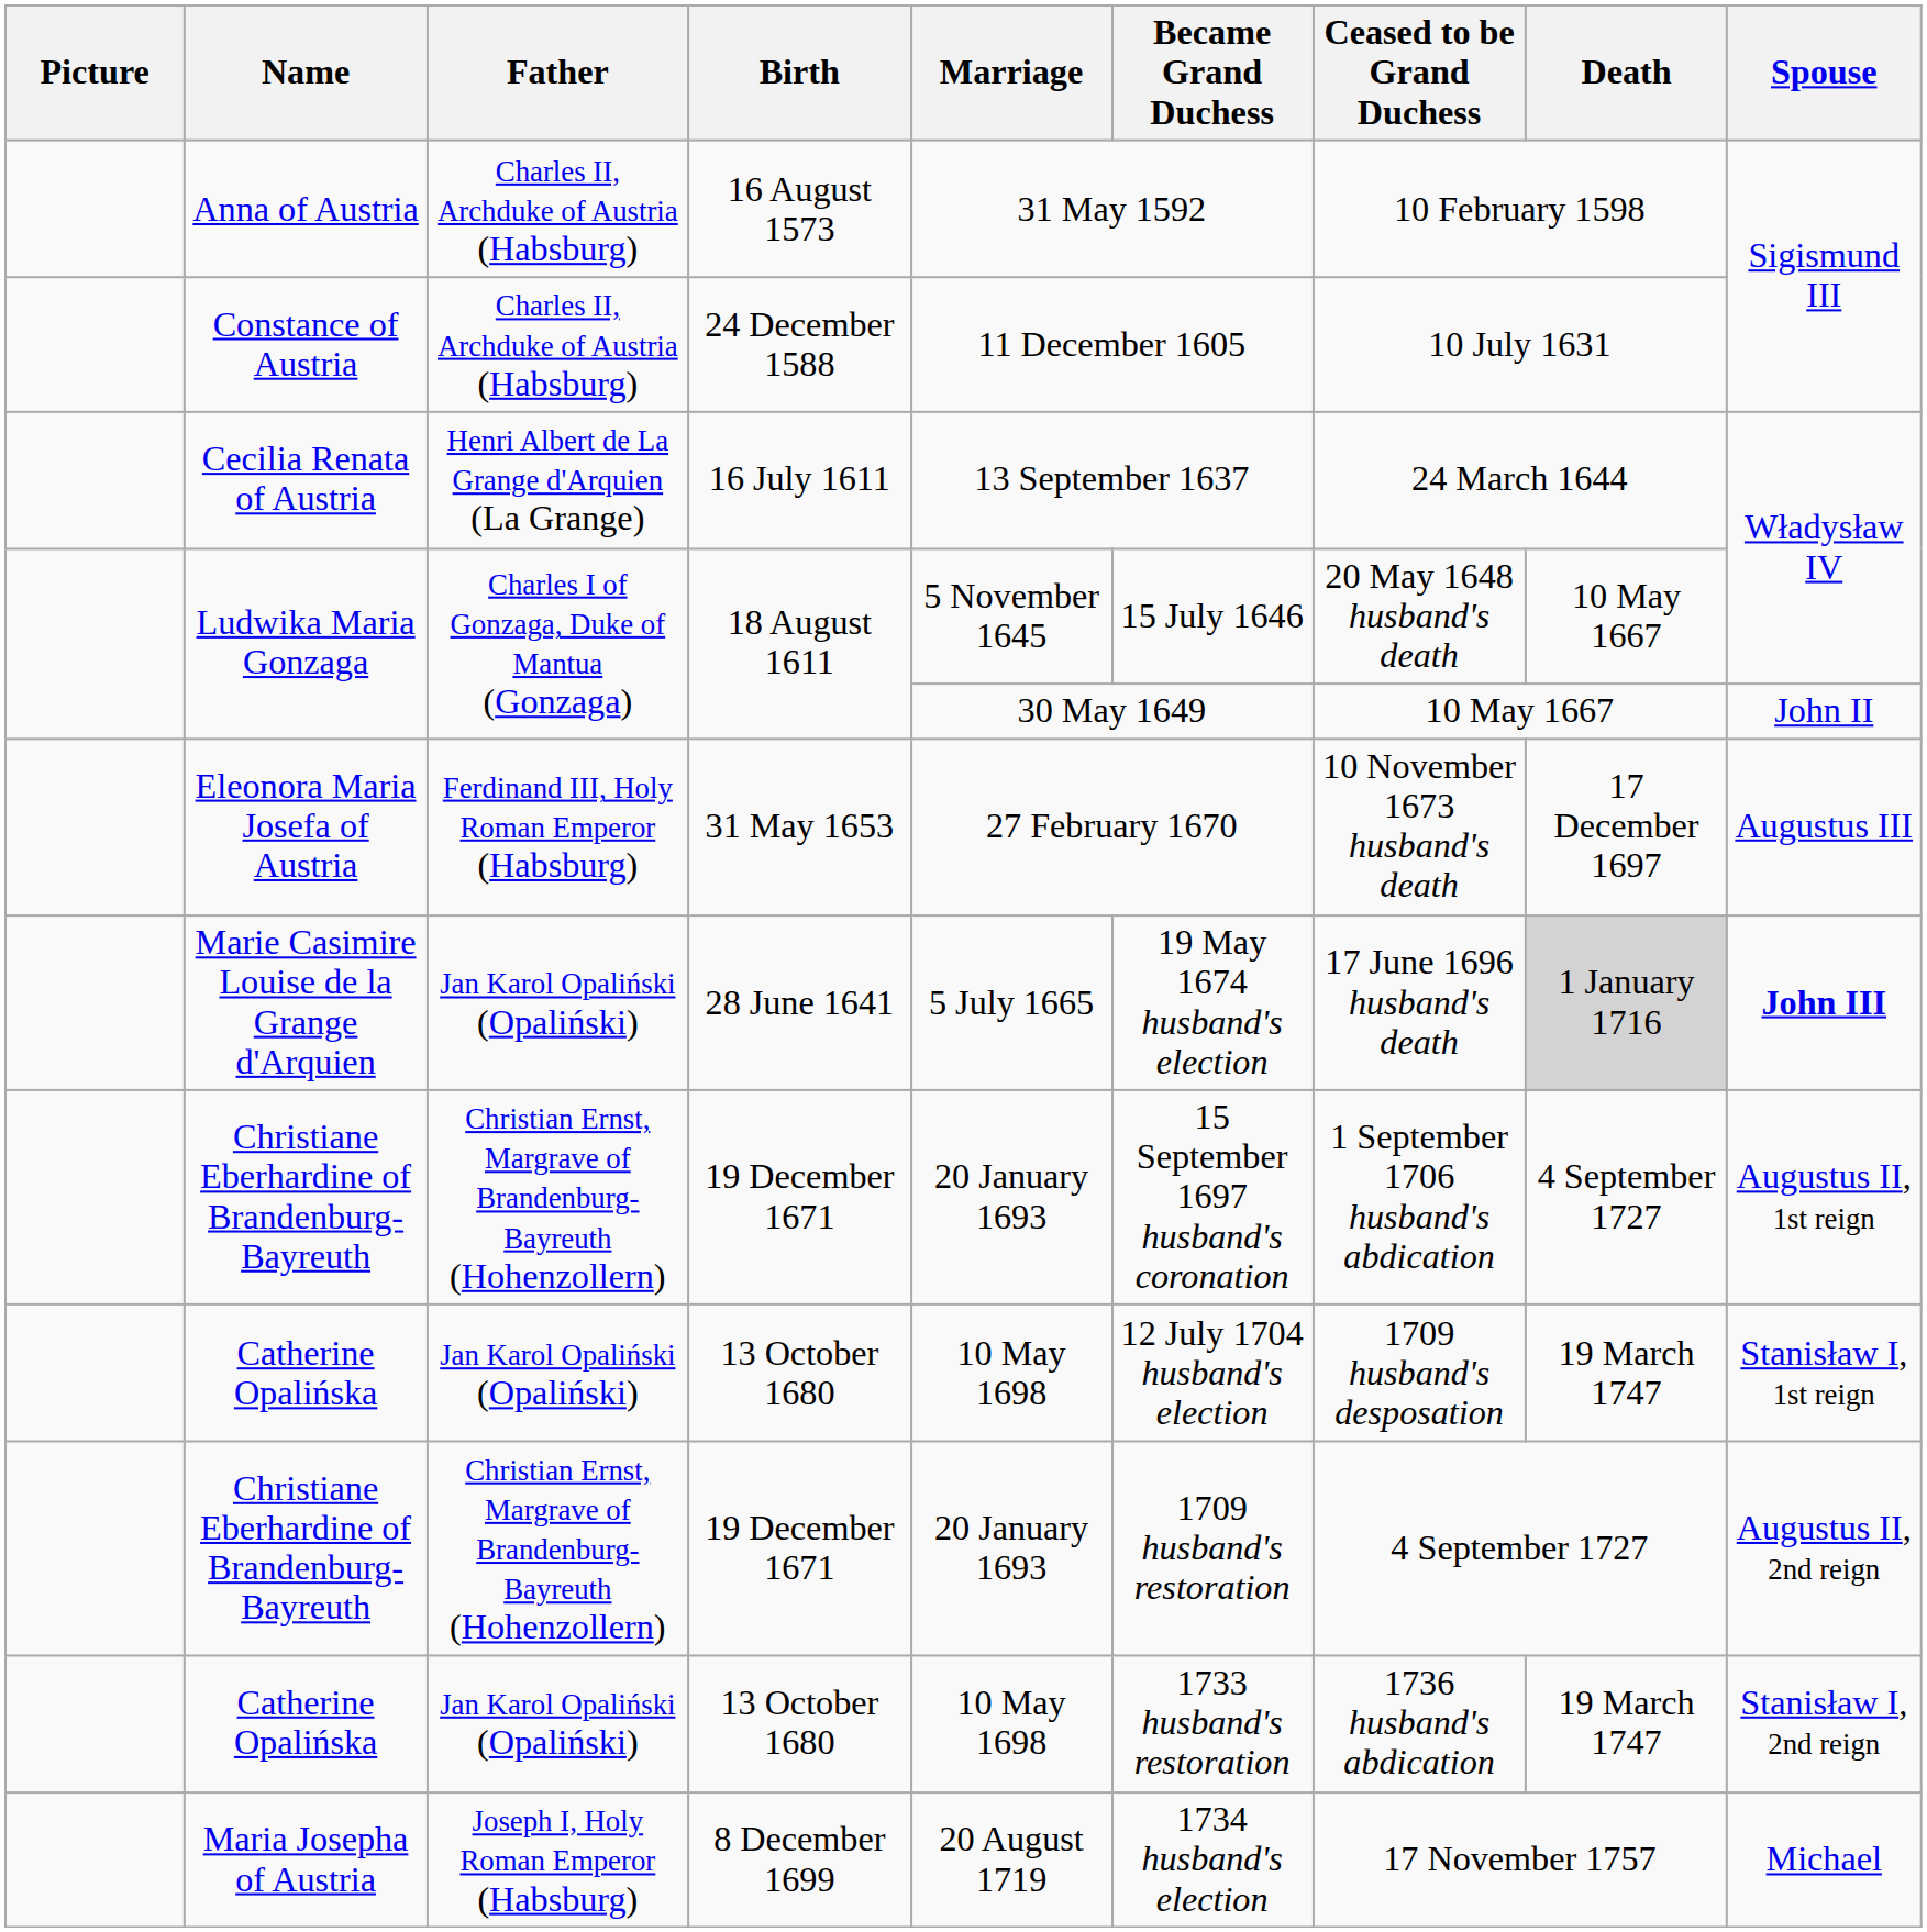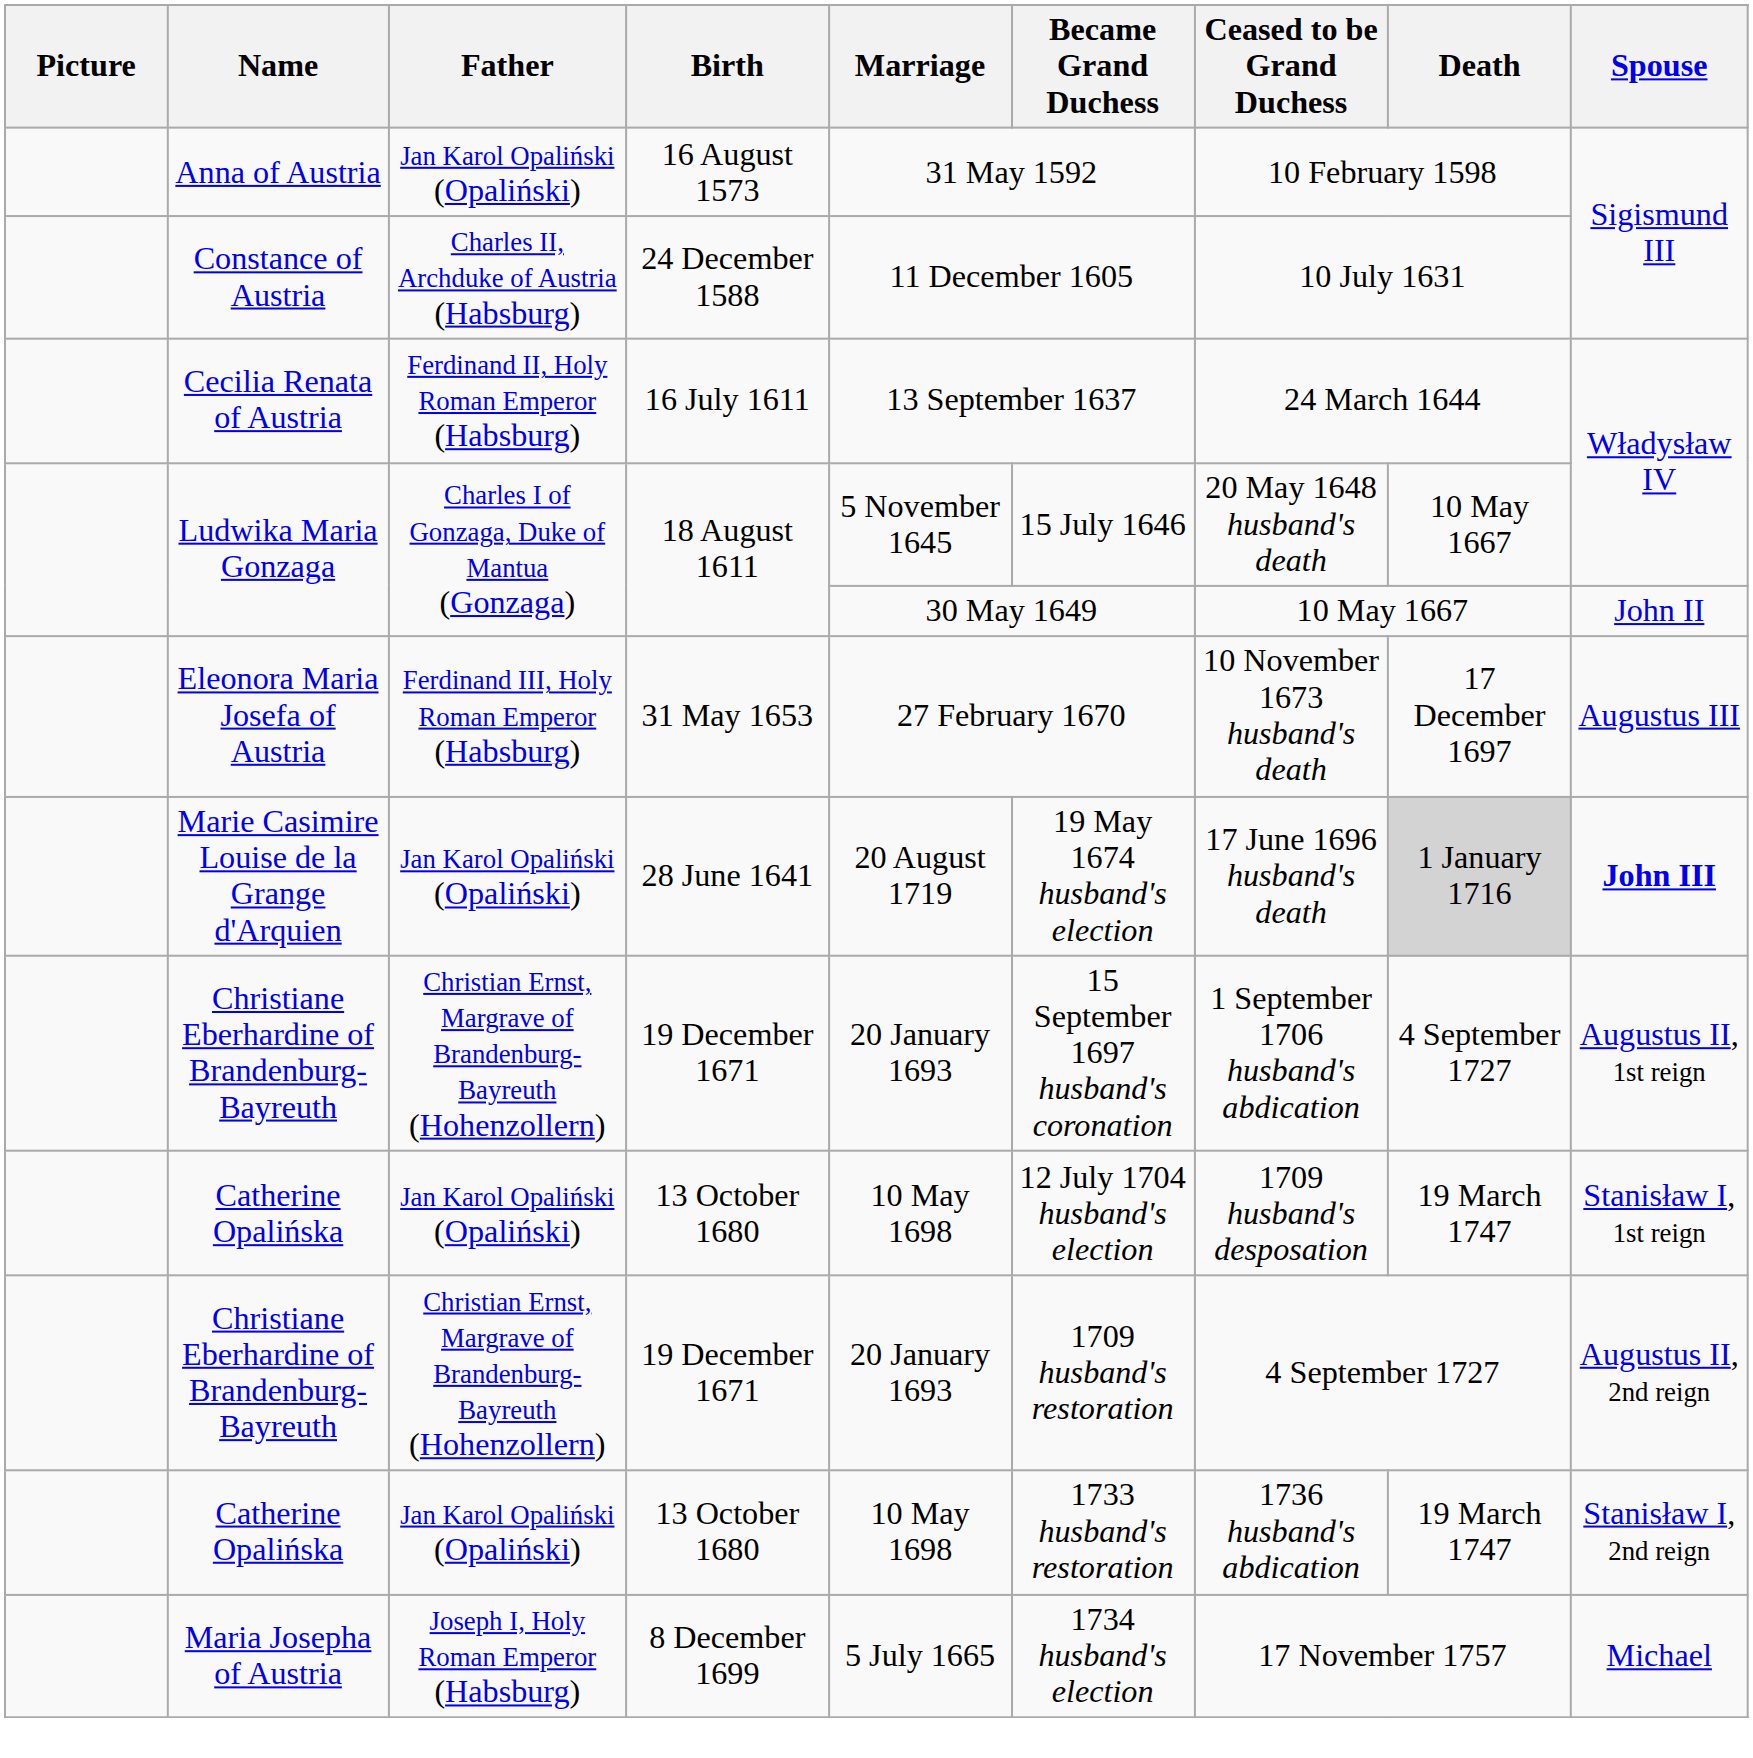 <table class="wikitable" style="text-align:center;">
 <tr>
 <th width = "8%">Picture</th>
 <th width = "10%">Name</th>
 <th width = "9%">Father</th>
 <th width = "10%">Birth</th>
 <th width = "9%">Marriage</th>
 <th width = "9%">Became Grand Duchess</th>
 <th width = "9%">Ceased to be Grand Duchess</th>
 <th width = "9%">Death</th>
 <th width = "6%"><a href='#'>Spouse</a></th>
 </tr>
 <tr>
 <td></td>
 <td><a href='#'>Anna of Austria</a><br></td>
-<td><small><a href='#'>Charles II, Archduke of Austria</a></small><br>(<a href='#'>Habsburg</a>)</td>
+<td><small><a href='#'>Jan Karol Opaliński</a></small><br>(<a href='#'>Opaliński</a>)</td>
 <td>16 August 1573</td>
 <td colspan="2">31 May 1592</td>
 <td colspan="2">10 February 1598</td>
 <td rowspan="2"><a href='#'>Sigismund III</a></td>
 </tr>
 <tr>
 <td></td>
 <td><a href='#'>Constance of Austria</a><br></td>
 <td><small><a href='#'>Charles II, Archduke of Austria</a></small><br>(<a href='#'>Habsburg</a>)</td>
 <td>24 December 1588</td>
 <td colspan="2">11 December 1605</td>
 <td colspan="2">10 July 1631</td>
 </tr>
 <tr>
 <td></td>
 <td><a href='#'>Cecilia Renata of Austria</a><br></td>
-<td><small><a href='#'>Henri Albert de La Grange d'Arquien</a></small><br>(La Grange)</td>
+<td><small><a href='#'>Ferdinand II, Holy Roman Emperor</a></small><br>(<a href='#'>Habsburg</a>)</td>
 <td>16 July 1611</td>
 <td colspan="2">13 September 1637</td>
 <td colspan="2">24 March 1644</td>
 <td rowspan="2"><a href='#'>Władysław IV</a></td>
 </tr>
 <tr>
 <td rowspan="2"></td>
 <td rowspan="2"><a href='#'>Ludwika Maria Gonzaga</a><br></td>
 <td rowspan="2"><small><a href='#'>Charles I of Gonzaga, Duke of Mantua</a></small><br>(<a href='#'>Gonzaga</a>)</td>
 <td rowspan="2">18 August 1611</td>
 <td>5 November 1645</td>
 <td>15 July 1646</td>
 <td>20 May 1648<br> <em>husband's death</em></td>
 <td>10 May 1667</td>
 </tr>
 <tr>
 <td colspan="2">30 May 1649</td>
 <td colspan="2">10 May 1667</td>
 <td><a href='#'>John II</a></td>
 </tr>
 <tr>
 <td></td>
 <td><a href='#'>Eleonora Maria Josefa of Austria</a><br></td>
 <td><small><a href='#'>Ferdinand III, Holy Roman Emperor</a></small><br>(<a href='#'>Habsburg</a>)</td>
 <td>31 May 1653</td>
 <td colspan="2">27 February 1670</td>
 <td>10 November 1673<br> <em>husband's death</em></td>
 <td>17 December 1697</td>
 <td><a href='#'>Augustus III</a></td>
 </tr>
 <tr>
 <td></td>
 <td><a href='#'>Marie Casimire Louise de la Grange d'Arquien</a><br></td>
 <td><small><a href='#'>Jan Karol Opaliński</a></small><br>(<a href='#'>Opaliński</a>)</td>
 <td>28 June 1641</td>
-<td>5 July 1665</td>
+<td>20 August 1719</td>
 <td>19 May 1674<br> <em>husband's election</em></td>
 <td>17 June 1696<br> <em>husband's death</em></td>
 <td style="background: lightgrey;">1 January 1716</td>
 <td><strong><a href='#'>John III</a></strong></td>
 </tr>
 <tr>
 <td></td>
 <td><a href='#'>Christiane Eberhardine of Brandenburg-Bayreuth</a><br></td>
 <td><small><a href='#'>Christian Ernst, Margrave of Brandenburg-Bayreuth</a></small><br>(<a href='#'>Hohenzollern</a>)</td>
 <td>19 December 1671</td>
 <td>20 January 1693</td>
 <td>15 September 1697<br> <em>husband's coronation</em></td>
 <td>1 September 1706 <br> <em>husband's abdication</em></td>
 <td>4 September 1727</td>
 <td><a href='#'>Augustus II</a>, <small>1st reign</small></td>
 </tr>
 <tr>
 <td></td>
 <td><a href='#'>Catherine Opalińska</a><br></td>
 <td><small><a href='#'>Jan Karol Opaliński</a></small><br>(<a href='#'>Opaliński</a>)</td>
 <td>13 October 1680</td>
 <td>10 May 1698</td>
 <td>12 July 1704<br> <em>husband's election</em></td>
 <td>1709 <br> <em>husband's desposation</em></td>
 <td>19 March 1747</td>
 <td><a href='#'>Stanisław I</a>, <small>1st reign</small></td>
 </tr>
 <tr>
 <td></td>
 <td><a href='#'>Christiane Eberhardine of Brandenburg-Bayreuth</a><br></td>
 <td><small><a href='#'>Christian Ernst, Margrave of Brandenburg-Bayreuth</a><br></small>(<a href='#'>Hohenzollern</a>)</td>
 <td>19 December 1671</td>
 <td>20 January 1693</td>
 <td>1709<br> <em>husband's restoration</em></td>
 <td colspan="2">4 September 1727</td>
 <td><a href='#'>Augustus II</a>, <small>2nd reign</small></td>
 </tr>
 <tr>
 <td></td>
 <td><a href='#'>Catherine Opalińska</a><br></td>
 <td><small><a href='#'>Jan Karol Opaliński</a></small><br>(<a href='#'>Opaliński</a>)</td>
 <td>13 October 1680</td>
 <td>10 May 1698</td>
 <td>1733<br> <em>husband's restoration</em></td>
 <td>1736<br> <em>husband's abdication</em></td>
 <td>19 March 1747</td>
 <td><a href='#'>Stanisław I</a>, <small>2nd reign</small></td>
 </tr>
 <tr>
 <td></td>
 <td><a href='#'>Maria Josepha of Austria</a><br></td>
 <td><small><a href='#'>Joseph I, Holy Roman Emperor</a></small><br>(<a href='#'>Habsburg</a>)</td>
 <td>8 December 1699</td>
-<td>20 August 1719</td>
+<td>5 July 1665</td>
 <td>1734<br> <em>husband's election</em></td>
 <td colspan="2">17 November 1757</td>
 <td><a href='#'>Michael</a></td>
 </tr>
 <tr>
 </tr>
 </table>
